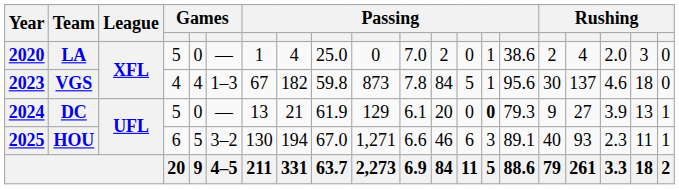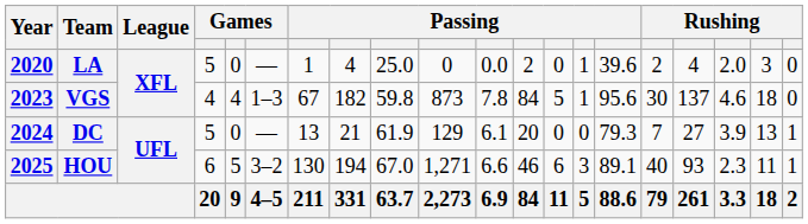 <table class="wikitable" style="text-align:center;">
 <tr>
 <th rowspan="2">Year</th>
 <th rowspan="2">Team</th>
 <th rowspan="2">League</th>
 <th colspan="3">Games</th>
 <th colspan="9">Passing</th>
 <th colspan="5">Rushing</th>
 </tr>
 <tr>
 <th></th>
 <th></th>
 <th></th>
 <th></th>
 <th></th>
 <th></th>
 <th></th>
 <th></th>
 <th></th>
 <th></th>
 <th></th>
 <th></th>
 <th></th>
 <th></th>
 <th></th>
 <th></th>
 <th></th>
 </tr>
 <tr>
 <th><a href='#'>2020</a></th>
 <th><a href='#'>LA</a></th>
 <th rowspan="2"><a href='#'>XFL</a></th>
 <td>5</td>
 <td>0</td>
 <td>—</td>
 <td>1</td>
 <td>4</td>
 <td>25.0</td>
 <td>0</td>
-<td>7.0</td>
+<td>0.0</td>
 <td>2</td>
 <td>0</td>
 <td>1</td>
-<td>38.6</td>
+<td>39.6</td>
 <td>2</td>
 <td>4</td>
 <td>2.0</td>
 <td>3</td>
 <td>0</td>
 </tr>
 <tr>
 <th><a href='#'>2023</a></th>
 <th><a href='#'>VGS</a></th>
 <td>4</td>
 <td>4</td>
 <td>1–3</td>
 <td>67</td>
 <td>182</td>
 <td>59.8</td>
 <td>873</td>
 <td>7.8</td>
 <td>84</td>
 <td>5</td>
 <td>1</td>
 <td>95.6</td>
 <td>30</td>
 <td>137</td>
 <td>4.6</td>
 <td>18</td>
 <td>0</td>
 </tr>
 <tr>
 <th><a href='#'>2024</a></th>
 <th><a href='#'>DC</a></th>
 <th rowspan="2"><a href='#'>UFL</a></th>
 <td>5</td>
 <td>0</td>
 <td>—</td>
 <td>13</td>
 <td>21</td>
 <td>61.9</td>
 <td>129</td>
 <td>6.1</td>
 <td>20</td>
 <td>0</td>
-<td><strong>0</strong></td>
+<td>0</td>
 <td>79.3</td>
-<td>9</td>
+<td>7</td>
 <td>27</td>
 <td>3.9</td>
 <td>13</td>
 <td>1</td>
 </tr>
 <tr>
 <th><a href='#'>2025</a></th>
 <th><a href='#'>HOU</a></th>
 <td>6</td>
 <td>5</td>
 <td>3–2</td>
 <td>130</td>
 <td>194</td>
 <td>67.0</td>
 <td>1,271</td>
 <td>6.6</td>
 <td>46</td>
 <td>6</td>
 <td>3</td>
 <td>89.1</td>
 <td>40</td>
 <td>93</td>
 <td>2.3</td>
 <td>11</td>
 <td>1</td>
 </tr>
 <tr>
 <th colspan="3"></th>
 <th>20</th>
 <th>9</th>
 <th>4–5</th>
 <th>211</th>
 <th>331</th>
 <th>63.7</th>
 <th>2,273</th>
 <th>6.9</th>
 <th>84</th>
 <th>11</th>
 <th>5</th>
 <th>88.6</th>
 <th>79</th>
 <th>261</th>
 <th>3.3</th>
 <th>18</th>
 <th>2</th>
 </tr>
 </table>
